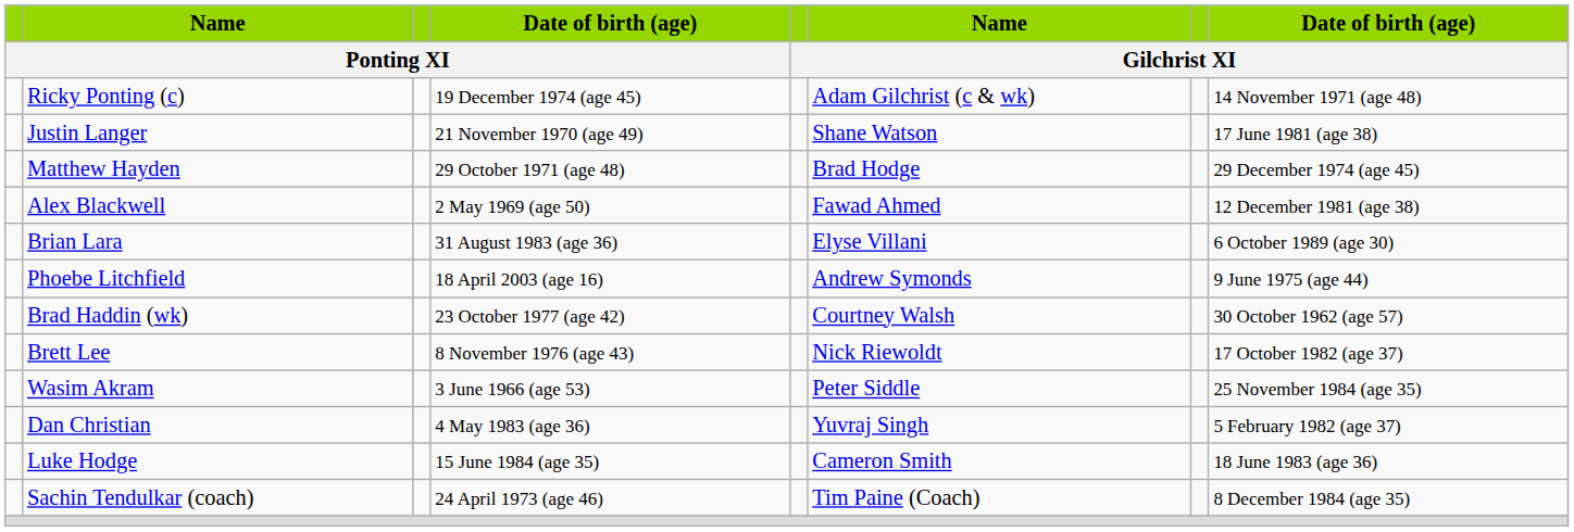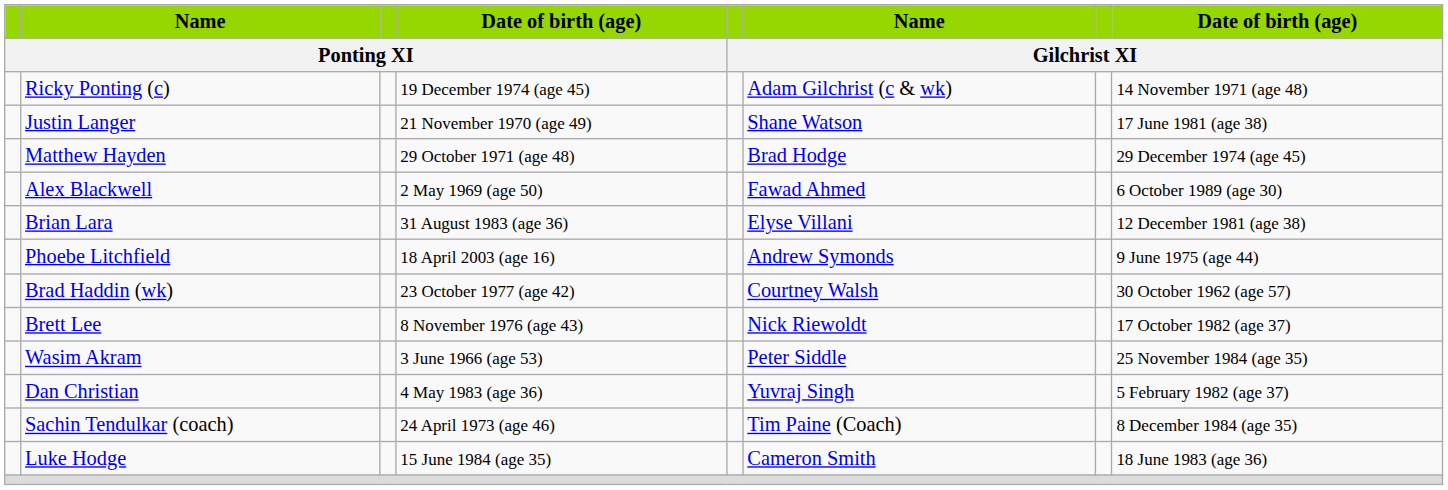 <table class="wikitable" style="font-size:95%;" width="85%">
 <tr>
 <th style="background:#96D701; color:black;"></th>
 <th style="background:#96D701; color:black;">Name</th>
 <th style="background:#96D701; color:black;"></th>
 <th style="background:#96D701; color:black;">Date of birth (age)</th>
 <th style="background:#96D701; color:black;"></th>
 <th style="background:#96D701; color:black;">Name</th>
 <th style="background:#96D701; color:black;"></th>
 <th style="background:#96D701; color:black;">Date of birth (age)</th>
 </tr>
 <tr>
 <th colspan="4"><strong>Ponting XI</strong></th>
 <th colspan="4"><strong>Gilchrist XI</strong></th>
 </tr>
 <tr>
 <td style="text-align:center"></td>
 <td><a href='#'>Ricky Ponting</a> (<a href='#'>c</a>)</td>
 <td style="text-align:center"></td>
 <td><small>19 December 1974 (age 45)</small></td>
 <td></td>
 <td><a href='#'>Adam Gilchrist</a> (<a href='#'>c</a> & <a href='#'>wk</a>)</td>
 <td></td>
 <td><small>14 November 1971 (age 48)</small></td>
 </tr>
 <tr>
 <td style="text-align:center"></td>
 <td><a href='#'>Justin Langer</a></td>
 <td style="text-align:center"></td>
 <td><small>21 November 1970 (age 49)</small></td>
 <td></td>
 <td><a href='#'>Shane Watson</a></td>
 <td></td>
 <td><small>17 June 1981 (age 38)</small></td>
 </tr>
 <tr>
 <td style="text-align:center"></td>
 <td><a href='#'>Matthew Hayden</a></td>
 <td style="text-align:center"></td>
 <td><small>29 October 1971 (age 48)</small></td>
 <td></td>
 <td><a href='#'>Brad Hodge</a></td>
 <td></td>
 <td><small>29 December 1974 (age 45)</small></td>
 </tr>
 <tr>
 <td style="text-align:center"></td>
 <td><a href='#'>Alex Blackwell</a></td>
 <td style="text-align:center"></td>
 <td><small>2 May 1969 (age 50)</small></td>
 <td></td>
 <td><a href='#'>Fawad Ahmed</a></td>
 <td></td>
-<td><small>12 December 1981 (age 38)</small></td>
+<td><small>6 October 1989 (age 30)</small></td>
 </tr>
 <tr>
 <td style="text-align:center"></td>
 <td><a href='#'>Brian Lara</a></td>
 <td style="text-align:center"></td>
 <td><small>31 August 1983 (age 36)</small></td>
 <td></td>
 <td><a href='#'>Elyse Villani</a></td>
 <td></td>
-<td><small>6 October 1989 (age 30)</small></td>
+<td><small>12 December 1981 (age 38)</small></td>
 </tr>
 <tr>
 <td style="text-align:center"></td>
 <td><a href='#'>Phoebe Litchfield</a></td>
 <td style="text-align:center"></td>
 <td><small>18 April 2003 (age 16)</small></td>
 <td></td>
 <td><a href='#'>Andrew Symonds</a></td>
 <td></td>
 <td><small>9 June 1975 (age 44)</small></td>
 </tr>
 <tr>
 <td style="text-align:center"></td>
 <td><a href='#'>Brad Haddin</a> (<a href='#'>wk</a>)</td>
 <td style="text-align:center"></td>
 <td><small>23 October 1977 (age 42)</small></td>
 <td></td>
 <td><a href='#'>Courtney Walsh</a></td>
 <td></td>
 <td><small>30 October 1962 (age 57)</small></td>
 </tr>
 <tr>
 <td style="text-align:center"></td>
 <td><a href='#'>Brett Lee</a></td>
 <td style="text-align:center"></td>
 <td><small>8 November 1976 (age 43)</small></td>
 <td></td>
 <td><a href='#'>Nick Riewoldt</a></td>
 <td></td>
 <td><small>17 October 1982 (age 37)</small></td>
 </tr>
 <tr>
 <td style="text-align:center"></td>
 <td><a href='#'>Wasim Akram</a></td>
 <td style="text-align:center"></td>
 <td><small>3 June 1966 (age 53)</small></td>
 <td></td>
 <td><a href='#'>Peter Siddle</a></td>
 <td></td>
 <td><small>25 November 1984 (age 35)</small></td>
 </tr>
 <tr>
 <td style="text-align:center"></td>
 <td><a href='#'>Dan Christian</a></td>
 <td style="text-align:center"></td>
 <td><small>4 May 1983 (age 36)</small></td>
 <td></td>
 <td><a href='#'>Yuvraj Singh</a></td>
 <td></td>
 <td><small>5 February 1982 (age 37)</small></td>
 </tr>
 <tr>
 <td style="text-align:center"></td>
+<td><a href='#'>Sachin Tendulkar</a> (coach)</td>
+<td style="text-align:center"></td>
+<td><small>24 April 1973 (age 46)</small></td>
+<td></td>
+<td><a href='#'>Tim Paine</a> (Coach)</td>
+<td></td>
+<td><small>8 December 1984 (age 35)</small></td>
+</tr>
+<tr>
+<td style="text-align:center"></td>
 <td><a href='#'>Luke Hodge</a></td>
 <td style="text-align:center"></td>
 <td><small>15 June 1984 (age 35)</small></td>
 <td></td>
 <td><a href='#'>Cameron Smith</a></td>
 <td></td>
 <td><small>18 June 1983 (age 36)</small></td>
 </tr>
 <tr>
-<td style="text-align:center"></td>
-<td><a href='#'>Sachin Tendulkar</a> (coach)</td>
-<td style="text-align:center"></td>
-<td><small>24 April 1973 (age 46)</small></td>
-<td></td>
-<td><a href='#'>Tim Paine</a> (Coach)</td>
-<td></td>
-<td><small>8 December 1984 (age 35)</small></td>
-</tr>
-<tr>
 <th colspan="8" style="background:#dcdcdc; text-align:center;"></th>
 </tr>
 </table>
